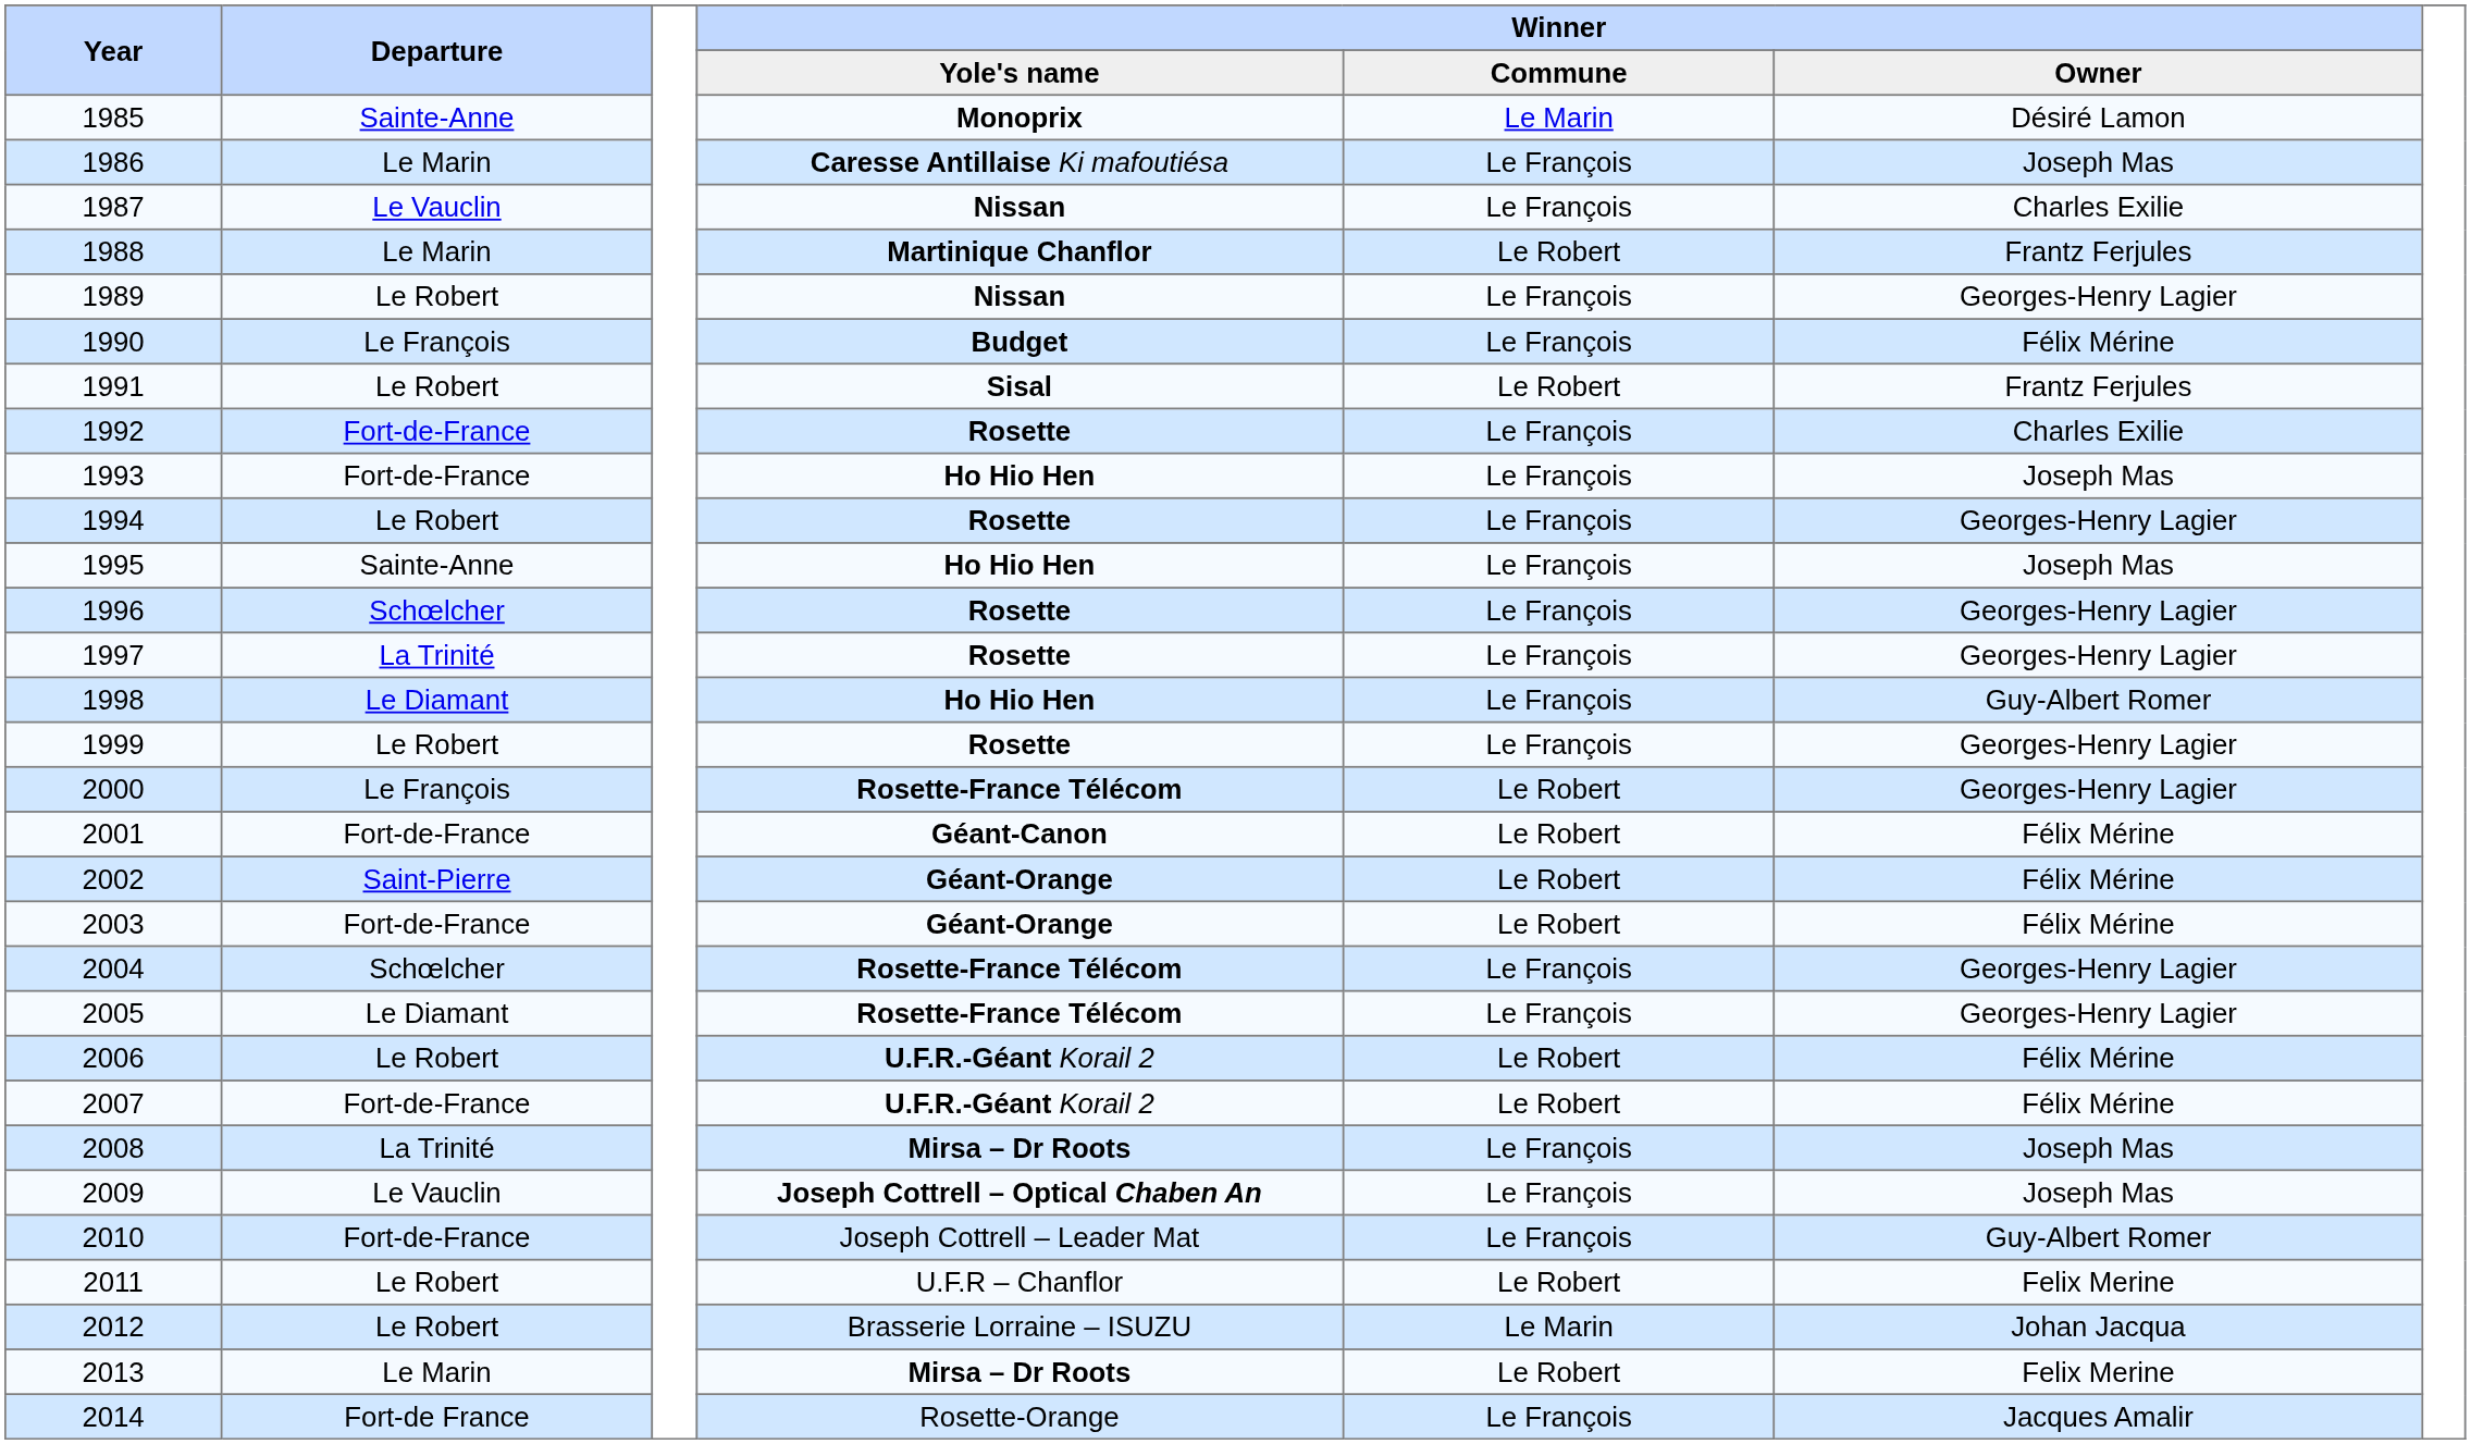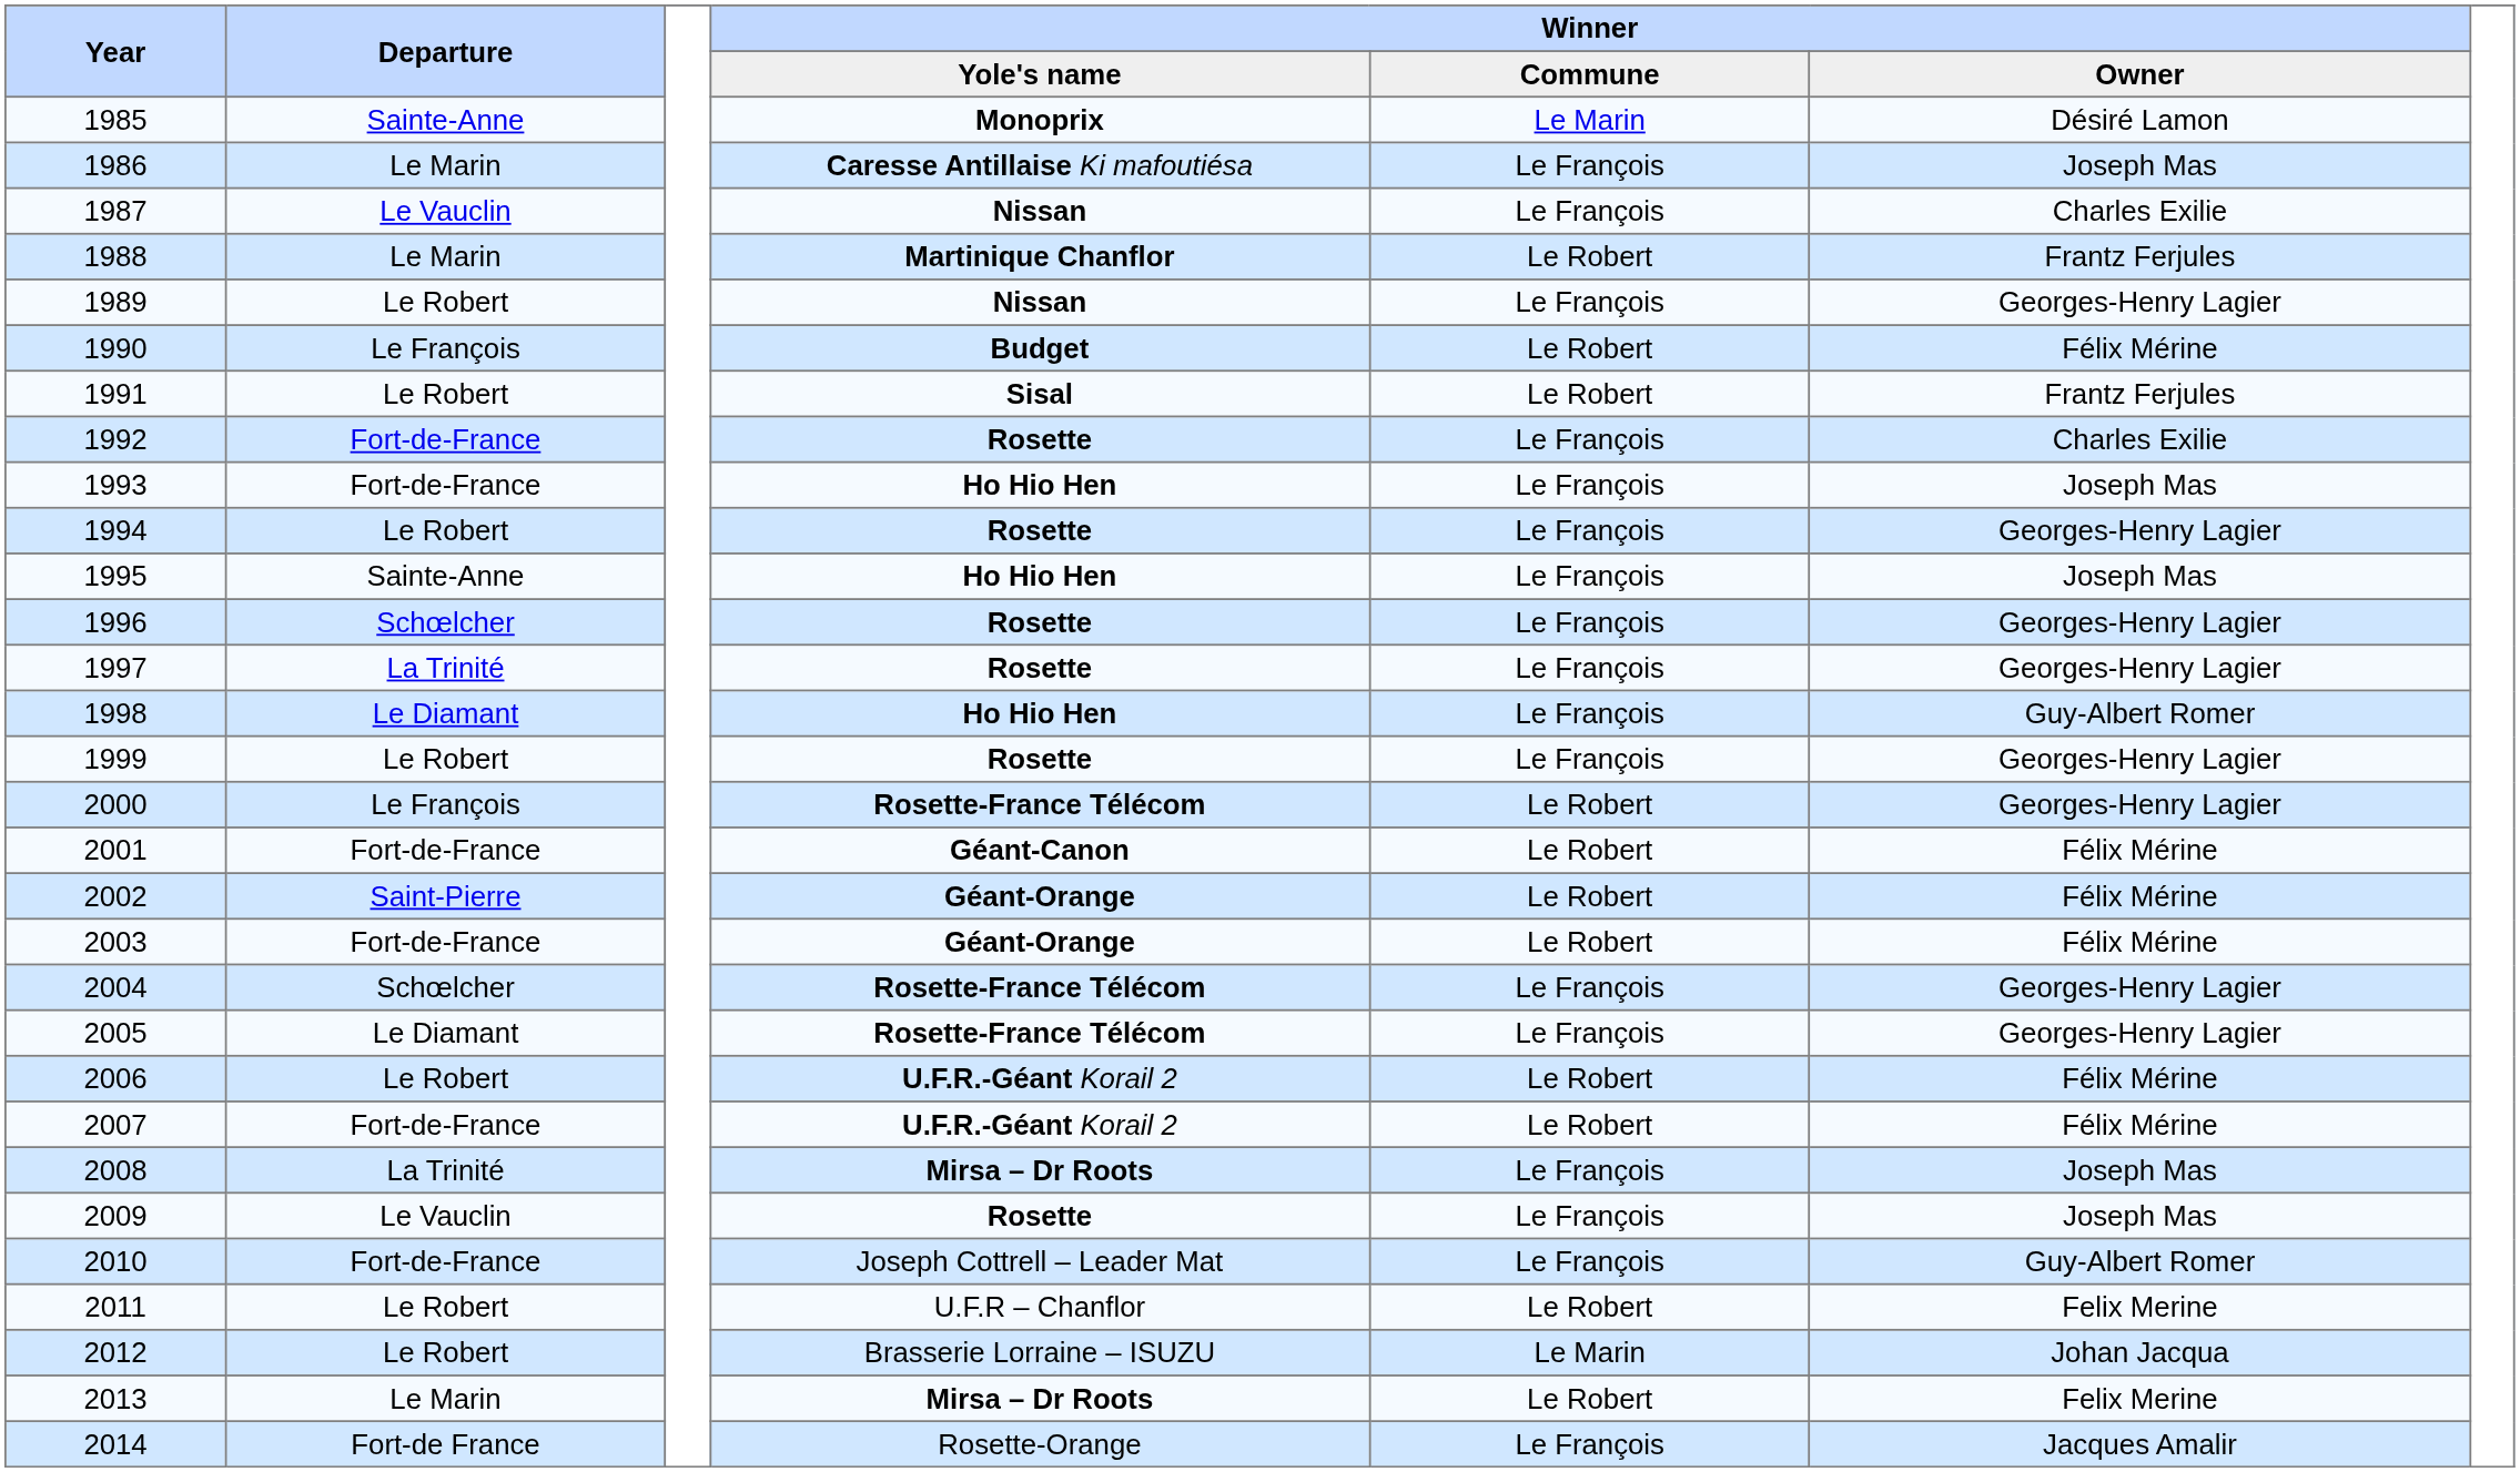 <table border=1 style="border-collapse:collapse; font-size:90%;" cellpadding=3 cellspacing=0 width=100%>
 <tr bgcolor=#C1D8FF>
 <th rowspan=2 width=5%>Year</th>
 <th rowspan=2 width=10%>Departure</th>
 <th width=1% rowspan=47 bgcolor=ffffff></th>
 <th colspan=3>Winner</th>
 <th width=1% rowspan=47 bgcolor=ffffff></th>
 </tr>
 <tr bgcolor=#EFEFEF>
 <th width=15%>Yole's name</th>
 <th width=10%>Commune</th>
 <th width=15%>Owner</th>
 </tr>
 <tr align=center bgcolor=#F5FAFF>
 <td>1985</td>
 <td><a href='#'>Sainte-Anne</a></td>
 <td><strong>Monoprix</strong></td>
 <td><a href='#'>Le Marin</a></td>
 <td>Désiré Lamon</td>
 </tr>
 <tr align=center bgcolor=#D0E7FF>
 <td>1986</td>
 <td>Le Marin</td>
 <td><strong>Caresse Antillaise</strong> <em>Ki mafoutiésa</em></td>
 <td>Le François</td>
 <td>Joseph Mas</td>
 </tr>
 <tr align="center" bgcolor="#F5FAFF">
 <td>1987</td>
 <td><a href='#'>Le Vauclin</a></td>
 <td><strong>Nissan</strong></td>
 <td>Le François</td>
 <td>Charles Exilie</td>
 </tr>
 <tr align=center bgcolor=#D0E7FF>
 <td>1988</td>
 <td>Le Marin</td>
 <td><strong>Martinique Chanflor</strong></td>
 <td>Le Robert</td>
 <td>Frantz Ferjules</td>
 </tr>
 <tr align=center bgcolor=#F5FAFF>
 <td>1989</td>
 <td>Le Robert</td>
 <td><strong>Nissan</strong></td>
 <td>Le François</td>
 <td>Georges-Henry Lagier</td>
 </tr>
 <tr align=center bgcolor=#D0E7FF>
 <td>1990</td>
 <td>Le François</td>
 <td><strong>Budget</strong></td>
-<td>Le François</td>
+<td>Le Robert</td>
 <td>Félix Mérine</td>
 </tr>
 <tr align=center bgcolor=#F5FAFF>
 <td>1991</td>
 <td>Le Robert</td>
 <td><strong>Sisal</strong></td>
 <td>Le Robert</td>
 <td>Frantz Ferjules</td>
 </tr>
 <tr align=center bgcolor=#D0E7FF>
 <td>1992</td>
 <td><a href='#'>Fort-de-France</a></td>
 <td><strong>Rosette</strong></td>
 <td>Le François</td>
 <td>Charles Exilie</td>
 </tr>
 <tr align=center bgcolor=#F5FAFF>
 <td>1993</td>
 <td>Fort-de-France</td>
 <td><strong>Ho Hio Hen</strong></td>
 <td>Le François</td>
 <td>Joseph Mas</td>
 </tr>
 <tr align=center bgcolor=#D0E7FF>
 <td>1994</td>
 <td>Le Robert</td>
 <td><strong>Rosette</strong></td>
 <td>Le François</td>
 <td>Georges-Henry Lagier</td>
 </tr>
 <tr align=center bgcolor=#F5FAFF>
 <td>1995</td>
 <td>Sainte-Anne</td>
 <td><strong>Ho Hio Hen</strong></td>
 <td>Le François</td>
 <td>Joseph Mas</td>
 </tr>
 <tr align=center bgcolor=#D0E7FF>
 <td>1996</td>
 <td><a href='#'>Schœlcher</a></td>
 <td><strong>Rosette</strong></td>
 <td>Le François</td>
 <td>Georges-Henry Lagier</td>
 </tr>
 <tr align=center bgcolor=#F5FAFF>
 <td>1997</td>
 <td><a href='#'>La Trinité</a></td>
 <td><strong>Rosette</strong></td>
 <td>Le François</td>
 <td>Georges-Henry Lagier</td>
 </tr>
 <tr align=center bgcolor=#D0E7FF>
 <td>1998</td>
 <td><a href='#'>Le Diamant</a></td>
 <td><strong>Ho Hio Hen</strong></td>
 <td>Le François</td>
 <td>Guy-Albert Romer</td>
 </tr>
 <tr align=center bgcolor=#F5FAFF>
 <td>1999</td>
 <td>Le Robert</td>
 <td><strong>Rosette</strong></td>
 <td>Le François</td>
 <td>Georges-Henry Lagier</td>
 </tr>
 <tr align=center bgcolor=#D0E7FF>
 <td>2000</td>
 <td>Le François</td>
 <td><strong>Rosette-France Télécom</strong></td>
 <td>Le Robert</td>
 <td>Georges-Henry Lagier</td>
 </tr>
 <tr align=center bgcolor=#F5FAFF>
 <td>2001</td>
 <td>Fort-de-France</td>
 <td><strong>Géant-Canon</strong></td>
 <td>Le Robert</td>
 <td>Félix Mérine</td>
 </tr>
 <tr align=center bgcolor=#D0E7FF>
 <td>2002</td>
 <td><a href='#'>Saint-Pierre</a></td>
 <td><strong>Géant-Orange</strong></td>
 <td>Le Robert</td>
 <td>Félix Mérine</td>
 </tr>
 <tr align=center bgcolor=#F5FAFF>
 <td>2003</td>
 <td>Fort-de-France</td>
 <td><strong>Géant-Orange</strong></td>
 <td>Le Robert</td>
 <td>Félix Mérine</td>
 </tr>
 <tr align=center bgcolor=#D0E7FF>
 <td>2004</td>
 <td>Schœlcher</td>
 <td><strong>Rosette-France Télécom</strong></td>
 <td>Le François</td>
 <td>Georges-Henry Lagier</td>
 </tr>
 <tr align=center bgcolor=#F5FAFF>
 <td>2005</td>
 <td>Le Diamant</td>
 <td><strong>Rosette-France Télécom</strong></td>
 <td>Le François</td>
 <td>Georges-Henry Lagier</td>
 </tr>
 <tr align=center bgcolor=#D0E7FF>
 <td>2006</td>
 <td>Le Robert</td>
 <td><strong>U.F.R.-Géant</strong> <em>Korail 2</em></td>
 <td>Le Robert</td>
 <td>Félix Mérine</td>
 </tr>
 <tr align=center bgcolor=#F5FAFF>
 <td>2007</td>
 <td>Fort-de-France</td>
 <td><strong>U.F.R.-Géant</strong> <em>Korail 2</em></td>
 <td>Le Robert</td>
 <td>Félix Mérine</td>
 </tr>
 <tr align=center bgcolor=#D0E7FF>
 <td>2008</td>
 <td>La Trinité</td>
 <td><strong>Mirsa – Dr Roots</strong></td>
 <td>Le François</td>
 <td>Joseph Mas</td>
 </tr>
 <tr align=center bgcolor=#F5FAFF>
 <td>2009</td>
 <td>Le Vauclin</td>
-<td><strong>Joseph Cottrell – Optical <em>Chaben An<strong><em></td>
+<td><strong>Rosette</strong></td>
 <td>Le François</td>
 <td>Joseph Mas</td>
 </tr>
 <tr align=center bgcolor=#D0E7FF>
 <td>2010</td>
 <td>Fort-de-France</td>
 <td></strong>Joseph Cottrell – Leader Mat<strong></td>
 <td>Le François</td>
 <td>Guy-Albert Romer</td>
 </tr>
 <tr align=center bgcolor=#F5FAFF>
 <td>2011</td>
 <td>Le Robert</td>
 <td></strong>U.F.R – Chanflor<strong></td>
 <td>Le Robert</td>
 <td>Felix Merine</td>
 </tr>
 <tr align=center bgcolor=#D0E7FF>
 <td>2012</td>
 <td>Le Robert</td>
 <td></strong>Brasserie Lorraine – ISUZU<strong></td>
 <td>Le Marin</td>
 <td>Johan Jacqua</td>
 </tr>
 <tr align=center bgcolor=#F5FAFF>
 <td>2013</td>
 <td>Le Marin</td>
 <td><strong>Mirsa – Dr Roots</strong></td>
 <td>Le Robert</td>
 <td>Felix Merine</td>
 </tr>
 <tr align=center bgcolor=#D0E7FF>
 <td>2014</td>
 <td>Fort-de France</td>
 <td>Rosette-Orange</td>
 <td>Le François</td>
 <td>Jacques Amalir</td>
 </tr>
 </table>
